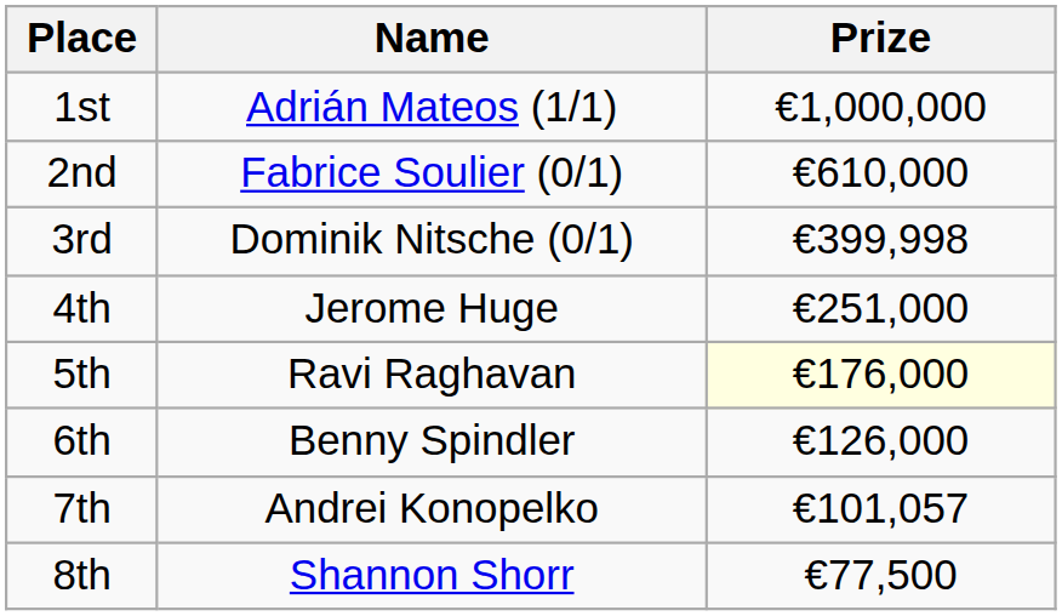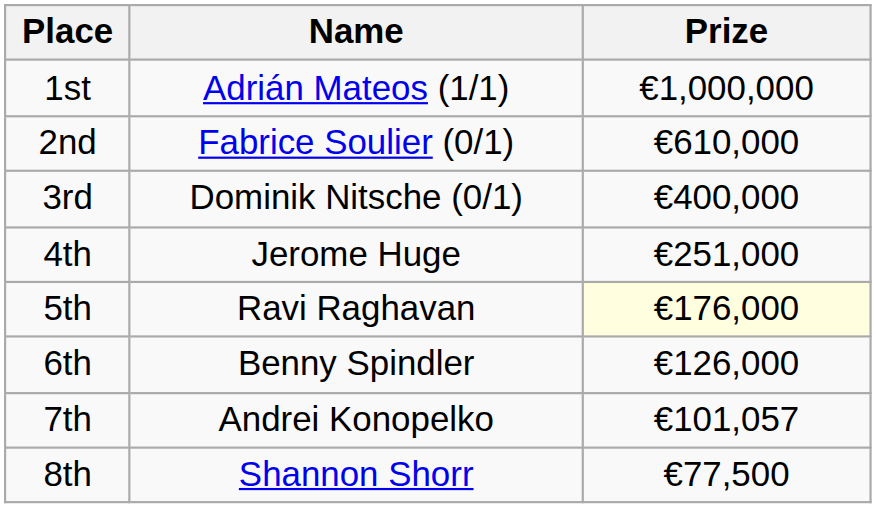 <table class="wikitable">
 <tr>
 <th width="50">Place</th>
 <th width="200">Name</th>
 <th width="125">Prize</th>
 </tr>
 <tr>
 <td align="center">1st</td>
 <td align="center"><a href='#'>Adrián Mateos</a> (1/1)</td>
 <td align="center">€1,000,000</td>
 </tr>
 <tr>
 <td align="center">2nd</td>
 <td align="center"><a href='#'>Fabrice Soulier</a> (0/1)</td>
 <td align="center">€610,000</td>
 </tr>
 <tr>
 <td align="center">3rd</td>
 <td align="center">Dominik Nitsche (0/1)</td>
-<td align="center">€399,998</td>
+<td align="center">€400,000</td>
 </tr>
 <tr>
 <td align="center">4th</td>
 <td align="center">Jerome Huge</td>
 <td align="center">€251,000</td>
 </tr>
 <tr>
 <td align="center">5th</td>
 <td align="center">Ravi Raghavan</td>
 <td align="center" style="background: lightyellow;">€176,000</td>
 </tr>
 <tr>
 <td align="center">6th</td>
 <td align="center">Benny Spindler</td>
 <td align="center">€126,000</td>
 </tr>
 <tr>
 <td align="center">7th</td>
 <td align="center">Andrei Konopelko</td>
 <td align="center">€101,057</td>
 </tr>
 <tr>
 <td align="center">8th</td>
 <td align="center"><a href='#'>Shannon Shorr</a></td>
 <td align="center">€77,500</td>
 </tr>
 </table>
